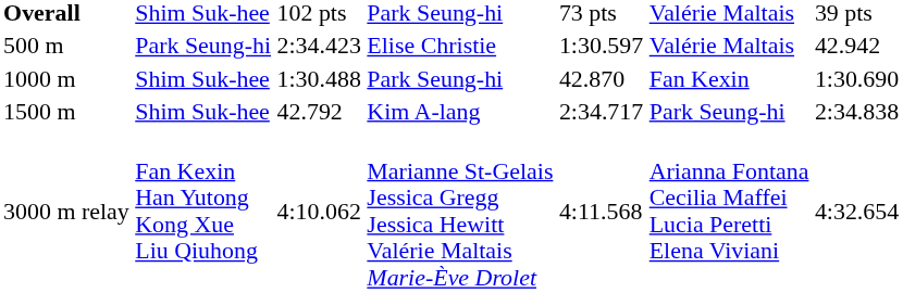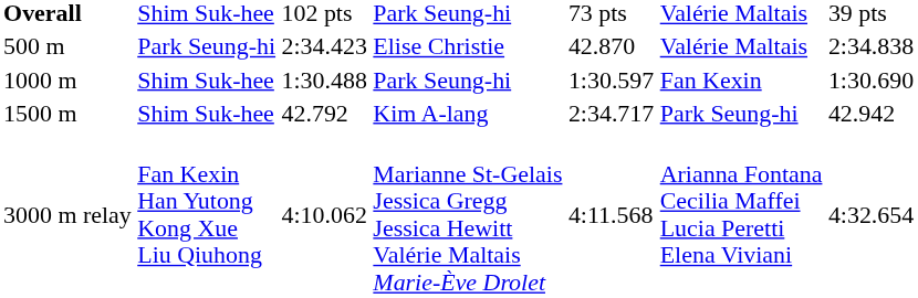 <table>
 <tr>
 <td><strong>Overall</strong></td>
 <td><a href='#'>Shim Suk-hee</a><br></td>
 <td>102 pts</td>
 <td><a href='#'>Park Seung-hi</a><br></td>
 <td>73 pts</td>
 <td><a href='#'>Valérie Maltais</a><br></td>
 <td>39 pts</td>
 </tr>
 <tr>
 <td>500 m</td>
 <td><a href='#'>Park Seung-hi</a><br></td>
 <td>2:34.423</td>
 <td><a href='#'>Elise Christie</a><br></td>
-<td>1:30.597</td>
+<td>42.870</td>
 <td><a href='#'>Valérie Maltais</a><br></td>
-<td>42.942</td>
+<td>2:34.838</td>
 </tr>
 <tr>
 <td>1000 m</td>
 <td><a href='#'>Shim Suk-hee</a><br></td>
 <td>1:30.488</td>
 <td><a href='#'>Park Seung-hi</a><br></td>
-<td>42.870</td>
+<td>1:30.597</td>
 <td><a href='#'>Fan Kexin</a><br></td>
 <td>1:30.690</td>
 </tr>
 <tr>
 <td>1500 m</td>
 <td><a href='#'>Shim Suk-hee</a><br></td>
 <td>42.792</td>
 <td><a href='#'>Kim A-lang</a><br></td>
 <td>2:34.717</td>
 <td><a href='#'>Park Seung-hi</a><br></td>
-<td>2:34.838</td>
+<td>42.942</td>
 </tr>
 <tr>
 <td>3000 m relay</td>
 <td valign=top><br><a href='#'>Fan Kexin</a><br><a href='#'>Han Yutong</a><br><a href='#'>Kong Xue</a><br><a href='#'>Liu Qiuhong</a></td>
 <td>4:10.062</td>
 <td><br><a href='#'>Marianne St-Gelais</a><br><a href='#'>Jessica Gregg</a><br><a href='#'>Jessica Hewitt</a><br><a href='#'>Valérie Maltais</a><br><em><a href='#'>Marie-Ève Drolet</a></em></td>
 <td>4:11.568</td>
 <td valign=top><br><a href='#'>Arianna Fontana</a><br><a href='#'>Cecilia Maffei</a><br><a href='#'>Lucia Peretti</a><br><a href='#'>Elena Viviani</a></td>
 <td>4:32.654</td>
 </tr>
 </table>
